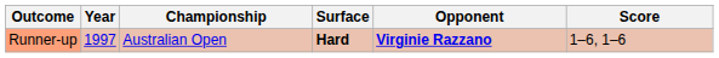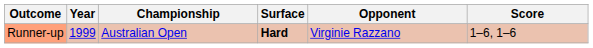 <table class="sortable wikitable" style=font-size:97%>
 <tr>
 <th>Outcome</th>
 <th>Year</th>
 <th width=200>Championship</th>
 <th>Surface</th>
 <th width=200>Opponent</th>
 <th width=150>Score</th>
 </tr>
 <tr style="background:#ebc2af;">
 <td style="background:#ffa07a;">Runner-up</td>
-<td><a href='#'>1997</a></td>
+<td><a href='#'>1999</a></td>
 <td><a href='#'>Australian Open</a></td>
 <td><strong>Hard</strong></td>
-<td><strong> <a href='#'>Virginie Razzano</a></strong></td>
+<td> <a href='#'>Virginie Razzano</a></td>
 <td>1–6, 1–6</td>
 </tr>
 </table>
